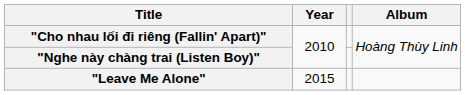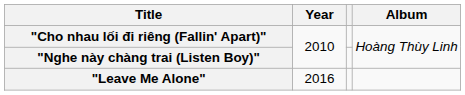 <table class="wikitable plainrowheaders" style="text-align:center;" border="1">
 <tr>
 <th scope="col" style="width:21em;">Title</th>
 <th scope="col" style="width:3.5em;">Year</th>
 <th scope="col" class="unsortable"></th>
 <th>Album</th>
 </tr>
 <tr>
 <th scope="row">"Cho nhau lối đi riêng (Fallin' Apart)" </th>
 <td rowspan="2">2010</td>
 <td></td>
 <td rowspan="2"><em>Hoàng Thùy Linh</em></td>
 </tr>
 <tr>
 <th scope="row">"Nghe này chàng trai (Listen Boy)" </th>
 <td></td>
 </tr>
 <tr>
 <th scope="row">"Leave Me Alone" </th>
-<td>2015</td>
+<td>2016</td>
 <td></td>
 <td></td>
 </tr>
 </table>
